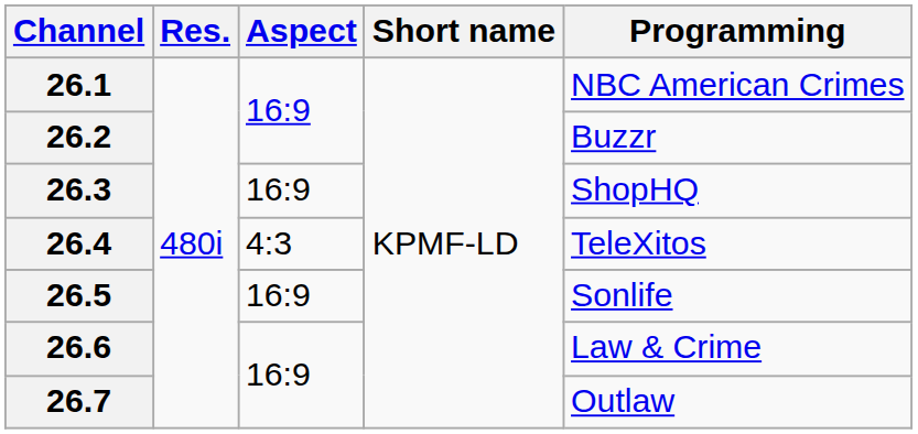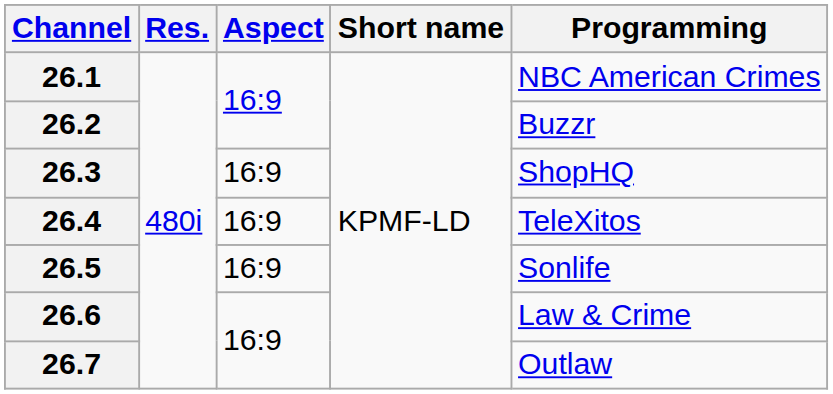 <table class="wikitable">
 <tr>
 <th><a href='#'>Channel</a></th>
 <th><a href='#'>Res.</a></th>
 <th><a href='#'>Aspect</a></th>
 <th>Short name</th>
 <th>Programming</th>
 </tr>
 <tr>
 <th scope= "row">26.1</th>
 <td rowspan=7><a href='#'>480i</a></td>
 <td rowspan=2><a href='#'>16:9</a></td>
 <td rowspan=7>KPMF-LD</td>
 <td><a href='#'>NBC American Crimes</a></td>
 </tr>
 <tr>
 <th scope= "row">26.2</th>
 <td><a href='#'>Buzzr</a></td>
 </tr>
 <tr>
 <th scope= "row">26.3</th>
 <td>16:9</td>
 <td><a href='#'>ShopHQ</a></td>
 </tr>
 <tr>
 <th scope= "row">26.4</th>
-<td>4:3</td>
+<td>16:9</td>
 <td><a href='#'>TeleXitos</a></td>
 </tr>
 <tr>
 <th scope= "row">26.5</th>
 <td>16:9</td>
 <td><a href='#'>Sonlife</a></td>
 </tr>
 <tr>
 <th scope= "row">26.6</th>
 <td rowspan=2>16:9</td>
 <td><a href='#'>Law & Crime</a></td>
 </tr>
 <tr>
 <th scope= "row">26.7</th>
 <td><a href='#'>Outlaw</a></td>
 </tr>
 </table>
